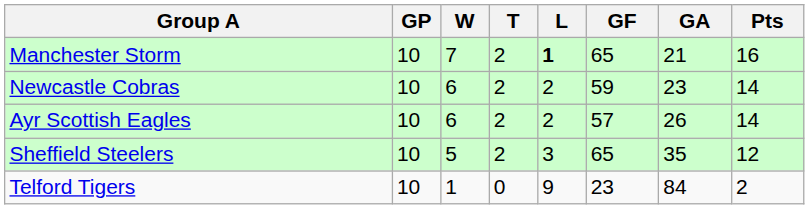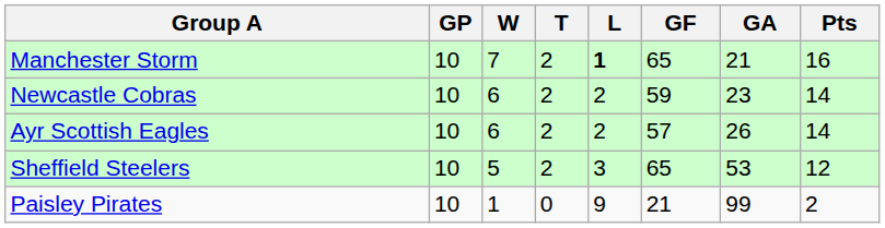 <table class="wikitable">
 <tr>
 <th width="40%">Group A</th>
 <th width="5%">GP</th>
 <th width="5%">W</th>
 <th width="5%">T</th>
 <th width="5%">L</th>
 <th width="7.5%">GF</th>
 <th width="7.5%">GA</th>
 <th width="7.5%">Pts</th>
 </tr>
 <tr bgcolor="#CCFFCC">
 <td><a href='#'>Manchester Storm</a></td>
 <td>10</td>
 <td>7</td>
 <td>2</td>
 <td><strong>1</strong></td>
 <td>65</td>
 <td>21</td>
 <td>16</td>
 </tr>
 <tr bgcolor="#CCFFCC">
 <td><a href='#'>Newcastle Cobras</a></td>
 <td>10</td>
 <td>6</td>
 <td>2</td>
 <td>2</td>
 <td>59</td>
 <td>23</td>
 <td>14</td>
 </tr>
 <tr bgcolor="#CCFFCC">
 <td><a href='#'>Ayr Scottish Eagles</a></td>
 <td>10</td>
 <td>6</td>
 <td>2</td>
 <td>2</td>
 <td>57</td>
 <td>26</td>
 <td>14</td>
 </tr>
 <tr bgcolor="#CCFFCC">
 <td><a href='#'>Sheffield Steelers</a></td>
 <td>10</td>
 <td>5</td>
 <td>2</td>
 <td>3</td>
 <td>65</td>
-<td>35</td>
+<td>53</td>
 <td>12</td>
 </tr>
 <tr>
-<td><a href='#'>Telford Tigers</a></td>
+<td><a href='#'>Paisley Pirates</a></td>
 <td>10</td>
 <td>1</td>
 <td>0</td>
 <td>9</td>
-<td>23</td>
-<td>84</td>
+<td>21</td>
+<td>99</td>
 <td>2</td>
 </tr>
 </table>
